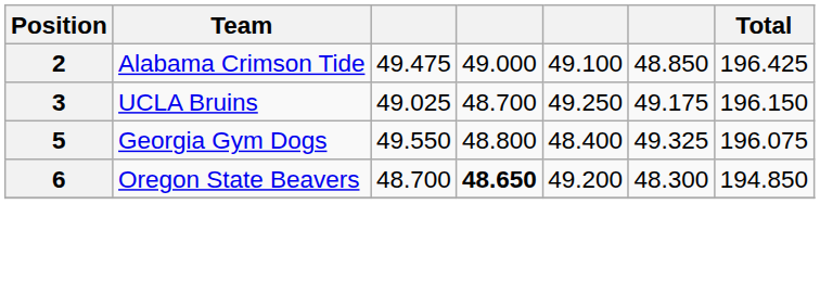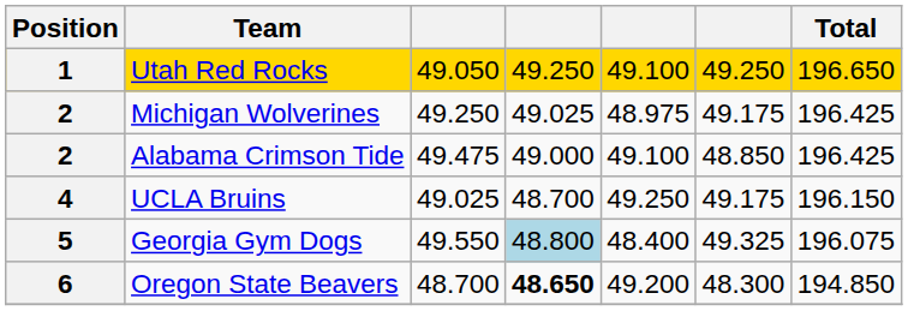 <table class="wikitable sortable" style="text-align:center; font-size:95%">
 <tr>
 <th scope=col>Position</th>
 <th scope=col>Team</th>
 <th scope=col></th>
 <th scope=col></th>
 <th scope=col></th>
 <th scope=col></th>
 <th scope=col>Total</th>
+</tr>
+<tr bgcolor=gold>
+<th scope=row>1</th>
+<td align=left><a href='#'>Utah Red Rocks</a></td>
+<td>49.050</td>
+<td>49.250</td>
+<td>49.100</td>
+<td>49.250</td>
+<td>196.650</td>
+</tr>
+<tr>
+<th scope=row>2</th>
+<td align=left><a href='#'>Michigan Wolverines</a></td>
+<td>49.250</td>
+<td>49.025</td>
+<td>48.975</td>
+<td>49.175</td>
+<td>196.425</td>
 </tr>
 <tr>
 <th scope=row>2</th>
 <td align=left><a href='#'>Alabama Crimson Tide</a></td>
 <td>49.475</td>
 <td>49.000</td>
 <td>49.100</td>
 <td>48.850</td>
 <td>196.425</td>
 </tr>
 <tr>
-<th scope=row>3</th>
+<th scope=row>4</th>
 <td align=left><a href='#'>UCLA Bruins</a></td>
 <td>49.025</td>
 <td>48.700</td>
 <td>49.250</td>
 <td>49.175</td>
 <td>196.150</td>
 </tr>
 <tr>
 <th scope=row>5</th>
 <td align=left><a href='#'>Georgia Gym Dogs</a></td>
 <td>49.550</td>
-<td>48.800</td>
+<td style="background: lightblue;">48.800</td>
 <td>48.400</td>
 <td>49.325</td>
 <td>196.075</td>
 </tr>
 <tr>
 <th scope=row>6</th>
 <td align=left><a href='#'>Oregon State Beavers</a></td>
 <td>48.700</td>
 <td><strong>48.650</strong></td>
 <td>49.200</td>
 <td>48.300</td>
 <td>194.850</td>
 </tr>
 <tr>
 </tr>
 </table>
